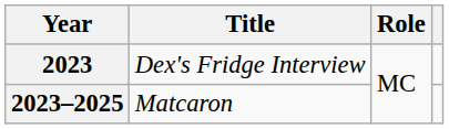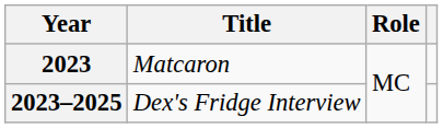 <table class="wikitable plainrowheaders">
 <tr>
 <th scope="col">Year</th>
 <th scope="col">Title</th>
 <th scope="col">Role</th>
 <th scope="col"></th>
 </tr>
 <tr>
 <th scope="row">2023</th>
-<td><em>Dex's Fridge Interview</em></td>
+<td><em>Matcaron</em></td>
 <td rowspan="2">MC</td>
 <td style="text-align:center"></td>
 </tr>
 <tr>
 <th scope="row">2023–2025</th>
-<td><em>Matcaron</em></td>
+<td><em>Dex's Fridge Interview</em></td>
 <td style="text-align:center"></td>
 </tr>
 </table>
